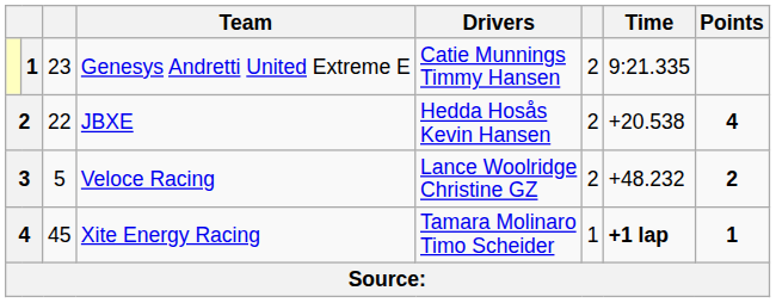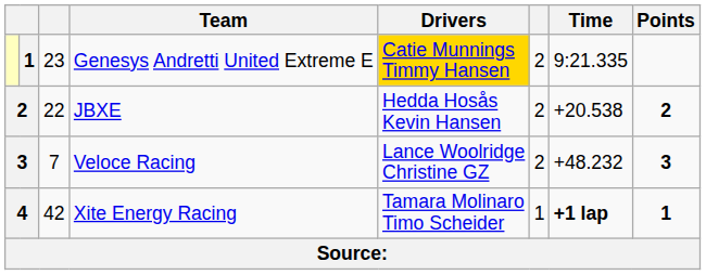 <table class="wikitable" style="font-size: 85%">
 <tr>
 <th scope="col" colspan="2"></th>
 <th scope="col"></th>
 <th scope="col">Team</th>
 <th scope="col">Drivers</th>
 <th scope="col"></th>
 <th scope="col">Time</th>
 <th scope="col">Points</th>
 </tr>
 <tr>
 <td style="background-color:#FFFFBF"> </td>
 <th scope=row>1</th>
 <td align=center>23</td>
 <td> <a href='#'>Genesys</a> <a href='#'>Andretti</a> <a href='#'>United</a> Extreme E</td>
-<td> <a href='#'>Catie Munnings</a><br> <a href='#'>Timmy Hansen</a></td>
+<td style="background: gold;"> <a href='#'>Catie Munnings</a><br> <a href='#'>Timmy Hansen</a></td>
 <td>2</td>
 <td>9:21.335</td>
 <td></td>
 </tr>
 <tr>
 <th scope=row colspan=2>2</th>
 <td align=center>22</td>
 <td> <a href='#'>JBXE</a></td>
 <td> <a href='#'>Hedda Hosås</a><br> <a href='#'>Kevin Hansen</a></td>
 <td>2</td>
 <td>+20.538</td>
-<td align=center><strong>4</strong></td>
+<td align=center><strong>2</strong></td>
 </tr>
 <tr>
 <th scope=row colspan=2>3</th>
-<td align=center>5</td>
+<td align=center>7</td>
 <td> <a href='#'>Veloce Racing</a></td>
 <td> <a href='#'>Lance Woolridge</a><br> <a href='#'>Christine GZ</a></td>
 <td>2</td>
 <td>+48.232</td>
-<td align=center><strong>2</strong></td>
+<td align=center><strong>3</strong></td>
 </tr>
 <tr>
 <th scope=row colspan=2>4</th>
-<td align=center>45</td>
+<td align=center>42</td>
 <td> <a href='#'>Xite Energy Racing</a></td>
 <td> <a href='#'>Tamara Molinaro</a><br> <a href='#'>Timo Scheider</a></td>
 <td>1</td>
 <td><strong>+1 lap</strong></td>
 <td align=center><strong>1</strong></td>
 </tr>
 <tr>
 <th colspan="8">Source:</th>
 </tr>
 </table>
